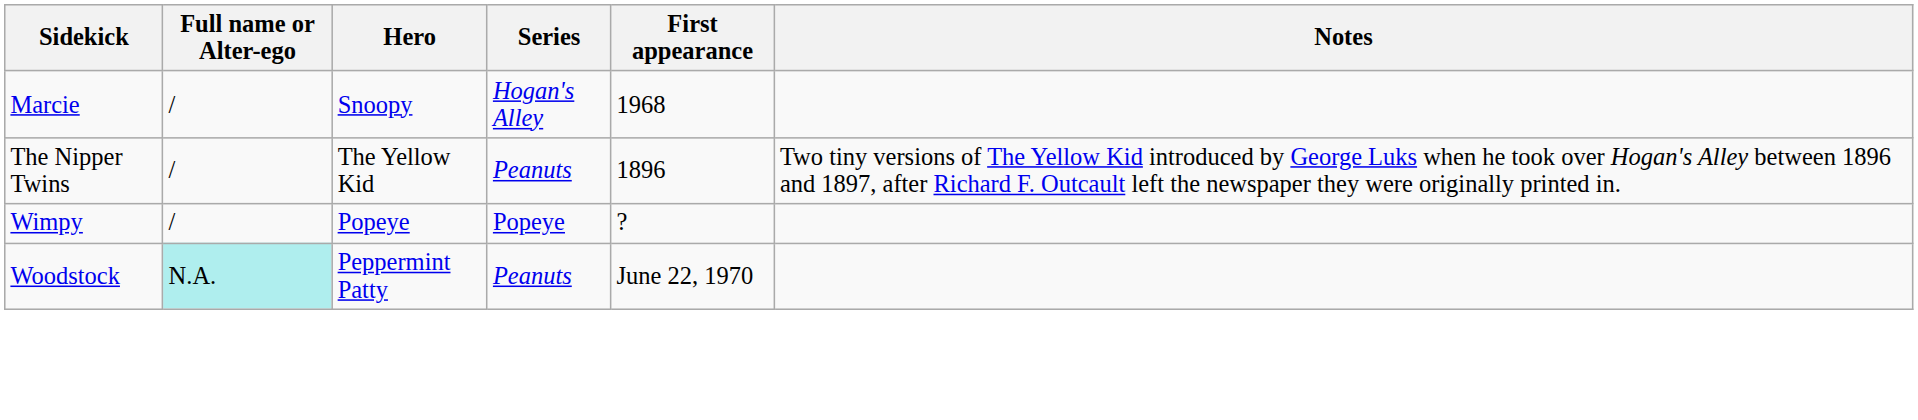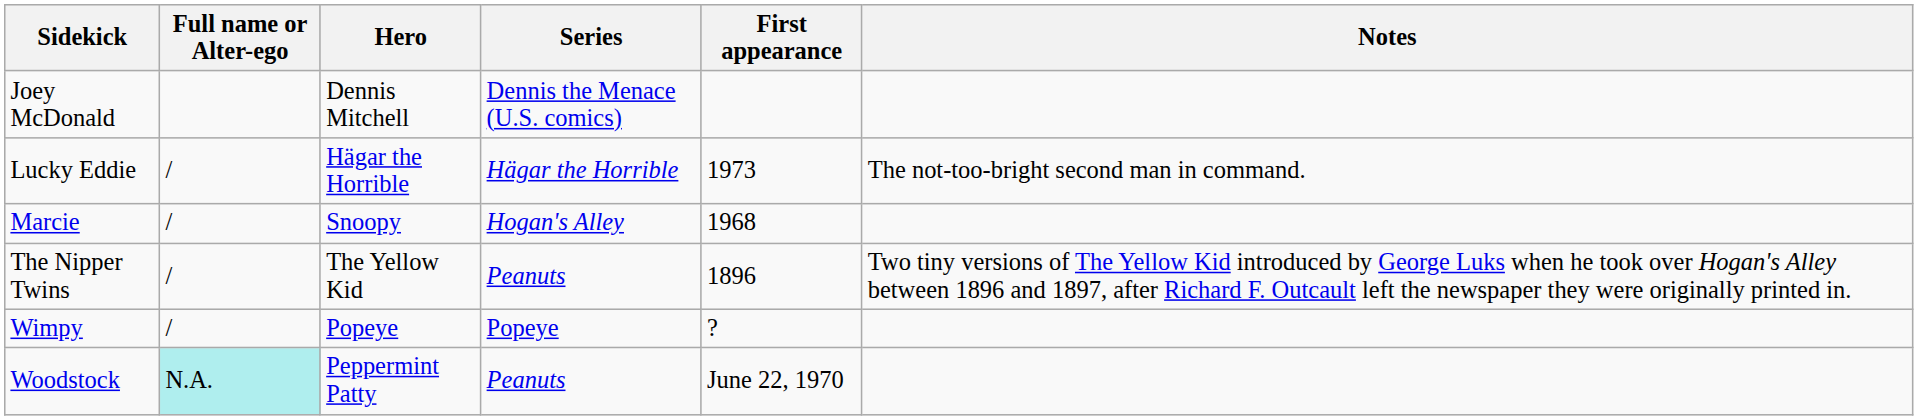 <table class="wikitable sortable">
 <tr>
 <th>Sidekick</th>
 <th>Full name or Alter-ego</th>
 <th>Hero</th>
 <th>Series</th>
 <th>First appearance</th>
 <th>Notes</th>
+</tr>
+<tr>
+<td>Joey McDonald</td>
+<td></td>
+<td>Dennis Mitchell</td>
+<td><a href='#'>Dennis the Menace (U.S. comics)</a></td>
+<td></td>
+<td></td>
+</tr>
+<tr>
+<td>Lucky Eddie</td>
+<td>/</td>
+<td><a href='#'>Hägar the Horrible</a></td>
+<td><em><a href='#'>Hägar the Horrible</a></em></td>
+<td>1973</td>
+<td>The not-too-bright second man in command.</td>
 </tr>
 <tr>
 <td><a href='#'>Marcie</a></td>
 <td>/</td>
 <td><a href='#'>Snoopy</a></td>
 <td><em><a href='#'>Hogan's Alley</a></em></td>
 <td>1968</td>
 <td></td>
 </tr>
 <tr>
 <td>The Nipper Twins</td>
 <td>/</td>
 <td>The Yellow Kid</td>
 <td><em><a href='#'>Peanuts</a></em></td>
 <td>1896</td>
 <td>Two tiny versions of <a href='#'>The Yellow Kid</a> introduced by <a href='#'>George Luks</a> when he took over <em>Hogan's Alley</em> between 1896 and 1897, after <a href='#'>Richard F. Outcault</a> left the newspaper they were originally printed in.</td>
 </tr>
 <tr>
 <td><a href='#'>Wimpy</a></td>
 <td>/</td>
 <td><a href='#'>Popeye</a></td>
 <td><a href='#'>Popeye</a></td>
 <td>?</td>
 <td></td>
 </tr>
 <tr>
 <td><a href='#'>Woodstock</a></td>
 <td style="background: paleturquoise;">N.A.</td>
 <td><a href='#'>Peppermint Patty</a></td>
 <td><em><a href='#'>Peanuts</a></em></td>
 <td>June 22, 1970</td>
 <td></td>
 </tr>
 </table>
